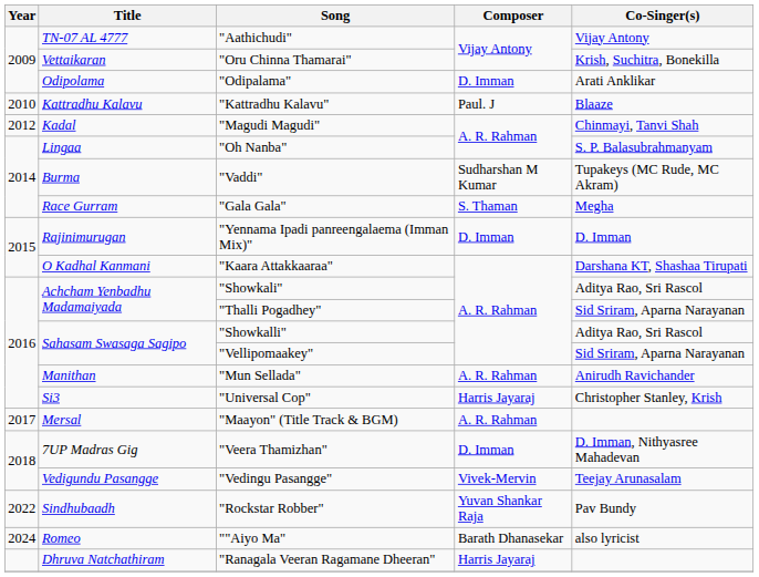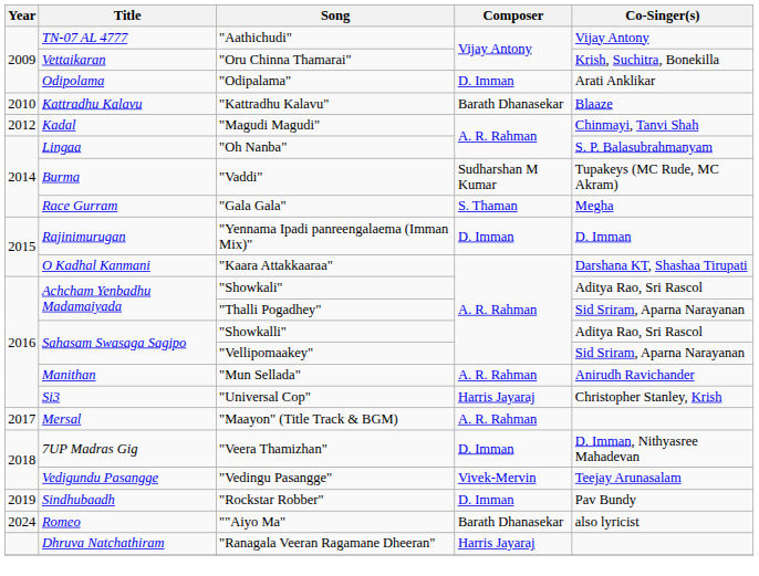 <table class="wikitable">
 <tr>
 <th>Year</th>
 <th>Title</th>
 <th>Song</th>
 <th>Composer</th>
 <th>Co-Singer(s)</th>
 </tr>
 <tr>
 <td rowspan="3">2009</td>
 <td><em><a href='#'>TN-07 AL 4777</a> </em></td>
 <td>"Aathichudi"</td>
 <td rowspan="2"><a href='#'>Vijay Antony</a></td>
 <td><a href='#'>Vijay Antony</a></td>
 </tr>
 <tr>
 <td><em><a href='#'>Vettaikaran</a> </em></td>
 <td>"Oru Chinna Thamarai"</td>
 <td><a href='#'>Krish</a>, <a href='#'>Suchitra</a>, Bonekilla</td>
 </tr>
 <tr>
 <td><em><a href='#'>Odipolama</a></em></td>
 <td>"Odipalama"</td>
 <td><a href='#'>D. Imman</a></td>
 <td>Arati Anklikar</td>
 </tr>
 <tr>
 <td>2010</td>
 <td><em><a href='#'>Kattradhu Kalavu</a></em></td>
 <td>"Kattradhu Kalavu"</td>
-<td>Paul. J</td>
+<td>Barath Dhanasekar</td>
 <td><a href='#'>Blaaze</a></td>
 </tr>
 <tr>
 <td>2012</td>
 <td><em><a href='#'>Kadal</a> </em></td>
 <td>"Magudi Magudi"</td>
 <td rowspan="2"><a href='#'>A. R. Rahman</a></td>
 <td><a href='#'>Chinmayi</a>, <a href='#'>Tanvi Shah</a></td>
 </tr>
 <tr>
 <td rowspan="3">2014</td>
 <td><em><a href='#'>Lingaa</a></em></td>
 <td>"Oh Nanba"</td>
 <td><a href='#'>S. P. Balasubrahmanyam</a></td>
 </tr>
 <tr>
 <td><em><a href='#'>Burma</a></em></td>
 <td>"Vaddi"</td>
 <td>Sudharshan M Kumar</td>
 <td>Tupakeys (MC Rude, MC Akram)</td>
 </tr>
 <tr>
 <td><em><a href='#'>Race Gurram</a> </em></td>
 <td>"Gala Gala"</td>
 <td><a href='#'>S. Thaman</a></td>
 <td><a href='#'>Megha</a></td>
 </tr>
 <tr>
 <td rowspan="2">2015</td>
 <td><em><a href='#'>Rajinimurugan</a></em></td>
 <td>"Yennama Ipadi panreengalaema (Imman Mix)"</td>
 <td><a href='#'>D. Imman</a></td>
 <td><a href='#'>D. Imman</a></td>
 </tr>
 <tr>
 <td><em><a href='#'>O Kadhal Kanmani</a></em></td>
 <td>"Kaara Attakkaaraa"</td>
 <td rowspan="5"><a href='#'>A. R. Rahman</a></td>
 <td><a href='#'>Darshana KT</a>, <a href='#'>Shashaa Tirupati</a></td>
 </tr>
 <tr>
 <td rowspan="6">2016</td>
 <td rowspan="2"><em><a href='#'>Achcham Yenbadhu Madamaiyada</a></em></td>
 <td>"Showkali"</td>
 <td>Aditya Rao, Sri Rascol</td>
 </tr>
 <tr>
 <td>"Thalli Pogadhey"</td>
 <td><a href='#'>Sid Sriram</a>, Aparna Narayanan</td>
 </tr>
 <tr>
 <td rowspan="2"><em><a href='#'>Sahasam Swasaga Sagipo</a></em></td>
 <td>"Showkalli"</td>
 <td>Aditya Rao, Sri Rascol</td>
 </tr>
 <tr>
 <td>"Vellipomaakey"</td>
 <td><a href='#'>Sid Sriram</a>, Aparna Narayanan</td>
 </tr>
 <tr>
 <td><em><a href='#'>Manithan</a></em></td>
 <td>"Mun Sellada"</td>
 <td><a href='#'>A. R. Rahman</a></td>
 <td><a href='#'>Anirudh Ravichander</a></td>
 </tr>
 <tr>
 <td><em><a href='#'>Si3</a> </em></td>
 <td>"Universal Cop"</td>
 <td><a href='#'>Harris Jayaraj</a></td>
 <td>Christopher Stanley, <a href='#'>Krish</a></td>
 </tr>
 <tr>
 <td>2017</td>
 <td><em><a href='#'>Mersal</a></em></td>
 <td>"Maayon" (Title Track & BGM)</td>
 <td><a href='#'>A. R. Rahman</a></td>
 <td></td>
 </tr>
 <tr>
 <td rowspan="2">2018</td>
 <td><em>7UP Madras Gig</em></td>
 <td>"Veera Thamizhan"</td>
 <td><a href='#'>D. Imman</a></td>
 <td><a href='#'>D. Imman</a>, Nithyasree Mahadevan</td>
 </tr>
 <tr>
 <td><em><a href='#'>Vedigundu Pasangge</a></em></td>
 <td>"Vedingu Pasangge"</td>
 <td><a href='#'>Vivek-Mervin</a></td>
 <td><a href='#'>Teejay Arunasalam</a></td>
 </tr>
 <tr>
-<td>2022</td>
+<td>2019</td>
 <td><em><a href='#'>Sindhubaadh</a></em></td>
 <td>"Rockstar Robber"</td>
-<td><a href='#'>Yuvan Shankar Raja</a></td>
+<td><a href='#'>D. Imman</a></td>
 <td>Pav Bundy</td>
 </tr>
 <tr>
 <td>2024</td>
 <td><em><a href='#'>Romeo</a></em></td>
 <td>""Aiyo Ma"</td>
 <td>Barath Dhanasekar</td>
 <td>also lyricist</td>
 </tr>
 <tr>
 <td></td>
 <td><em><a href='#'>Dhruva Natchathiram</a></em></td>
 <td>"Ranagala Veeran Ragamane Dheeran"</td>
 <td><a href='#'>Harris Jayaraj</a></td>
 <td></td>
 </tr>
 <tr>
 </tr>
 </table>
